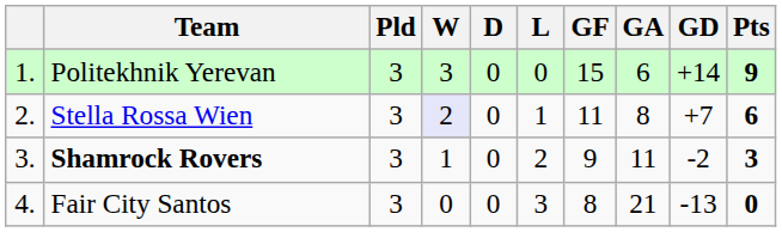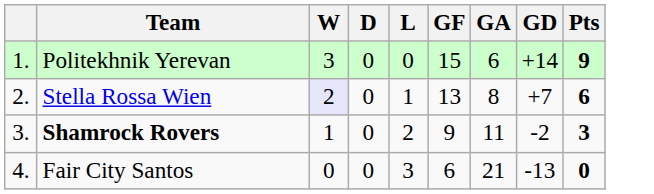 <table class=wikitable style="text-align:center">
 <tr>
 <th width=15></th>
 <th width=180>Team</th>
-<th width=20>Pld</th>
 <th width=20>W</th>
 <th width=20>D</th>
 <th width=20>L</th>
 <th width=20>GF</th>
 <th width=20>GA</th>
 <th width=20>GD</th>
 <th width=20>Pts</th>
 </tr>
 <tr bgcolor=#ccffcc>
 <td>1.</td>
 <td align=left> Politekhnik Yerevan</td>
 <td>3</td>
-<td>3</td>
 <td>0</td>
 <td>0</td>
 <td>15</td>
 <td>6</td>
 <td>+14</td>
 <td><strong>9</strong></td>
 </tr>
 <tr>
 <td>2.</td>
 <td align=left> <a href='#'>Stella Rossa Wien</a></td>
-<td>3</td>
 <td style="background: lavender;">2</td>
 <td>0</td>
 <td>1</td>
-<td>11</td>
+<td>13</td>
 <td>8</td>
 <td>+7</td>
 <td><strong>6</strong></td>
 </tr>
 <tr>
 <td>3.</td>
 <td align=left> <strong>Shamrock Rovers</strong></td>
-<td>3</td>
 <td>1</td>
 <td>0</td>
 <td>2</td>
 <td>9</td>
 <td>11</td>
 <td>-2</td>
 <td><strong>3</strong></td>
 </tr>
 <tr>
 <td>4.</td>
 <td align=left> Fair City Santos</td>
-<td>3</td>
 <td>0</td>
 <td>0</td>
 <td>3</td>
-<td>8</td>
+<td>6</td>
 <td>21</td>
 <td>-13</td>
 <td><strong>0</strong></td>
 </tr>
 </table>
